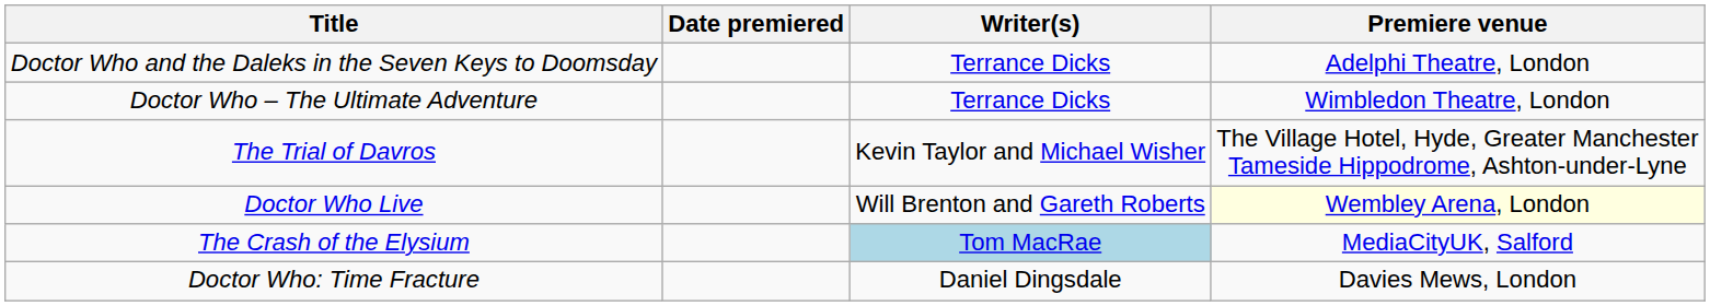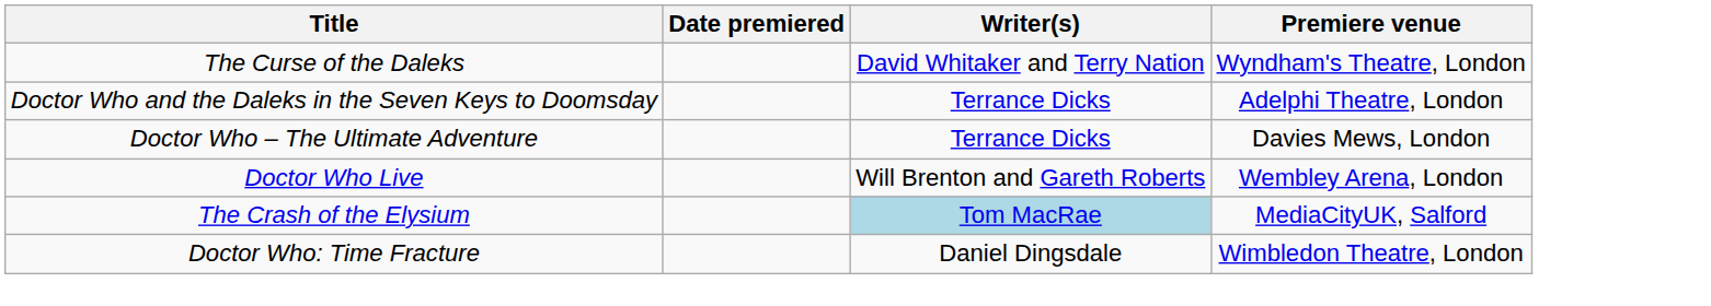 <table class="wikitable plainrowheaders" style="text-align:center;">
 <tr>
 <th>Title</th>
 <th>Date premiered</th>
 <th>Writer(s)</th>
 <th>Premiere venue</th>
+</tr>
+<tr>
+<td><em>The Curse of the Daleks</em></td>
+<td></td>
+<td><a href='#'>David Whitaker</a> and <a href='#'>Terry Nation</a></td>
+<td><a href='#'>Wyndham's Theatre</a>, London</td>
 </tr>
 <tr>
 <td><em>Doctor Who and the Daleks in the Seven Keys to Doomsday</em></td>
 <td></td>
 <td><a href='#'>Terrance Dicks</a></td>
 <td><a href='#'>Adelphi Theatre</a>, London</td>
 </tr>
 <tr>
 <td><em>Doctor Who – The Ultimate Adventure</em></td>
 <td></td>
 <td><a href='#'>Terrance Dicks</a></td>
-<td><a href='#'>Wimbledon Theatre</a>, London</td>
-</tr>
-<tr>
-<td><em><a href='#'>The Trial of Davros</a></em></td>
-<td> <br> </td>
-<td>Kevin Taylor and <a href='#'>Michael Wisher</a></td>
-<td>The Village Hotel, Hyde, Greater Manchester <br> <a href='#'>Tameside Hippodrome</a>, Ashton-under-Lyne </td>
+<td>Davies Mews, London</td>
 </tr>
 <tr>
 <td><em><a href='#'>Doctor Who Live</a></em></td>
 <td></td>
 <td>Will Brenton and <a href='#'>Gareth Roberts</a></td>
-<td style="background: lightyellow;"><a href='#'>Wembley Arena</a>, London</td>
+<td><a href='#'>Wembley Arena</a>, London</td>
 </tr>
 <tr>
 <td><em><a href='#'>The Crash of the Elysium</a></em></td>
 <td></td>
 <td style="background: lightblue;"><a href='#'>Tom MacRae</a></td>
 <td><a href='#'>MediaCityUK</a>, <a href='#'>Salford</a></td>
 </tr>
 <tr>
 <td><em>Doctor Who: Time Fracture</em></td>
 <td></td>
 <td>Daniel Dingsdale</td>
-<td>Davies Mews, London</td>
+<td><a href='#'>Wimbledon Theatre</a>, London</td>
 </tr>
 </table>
